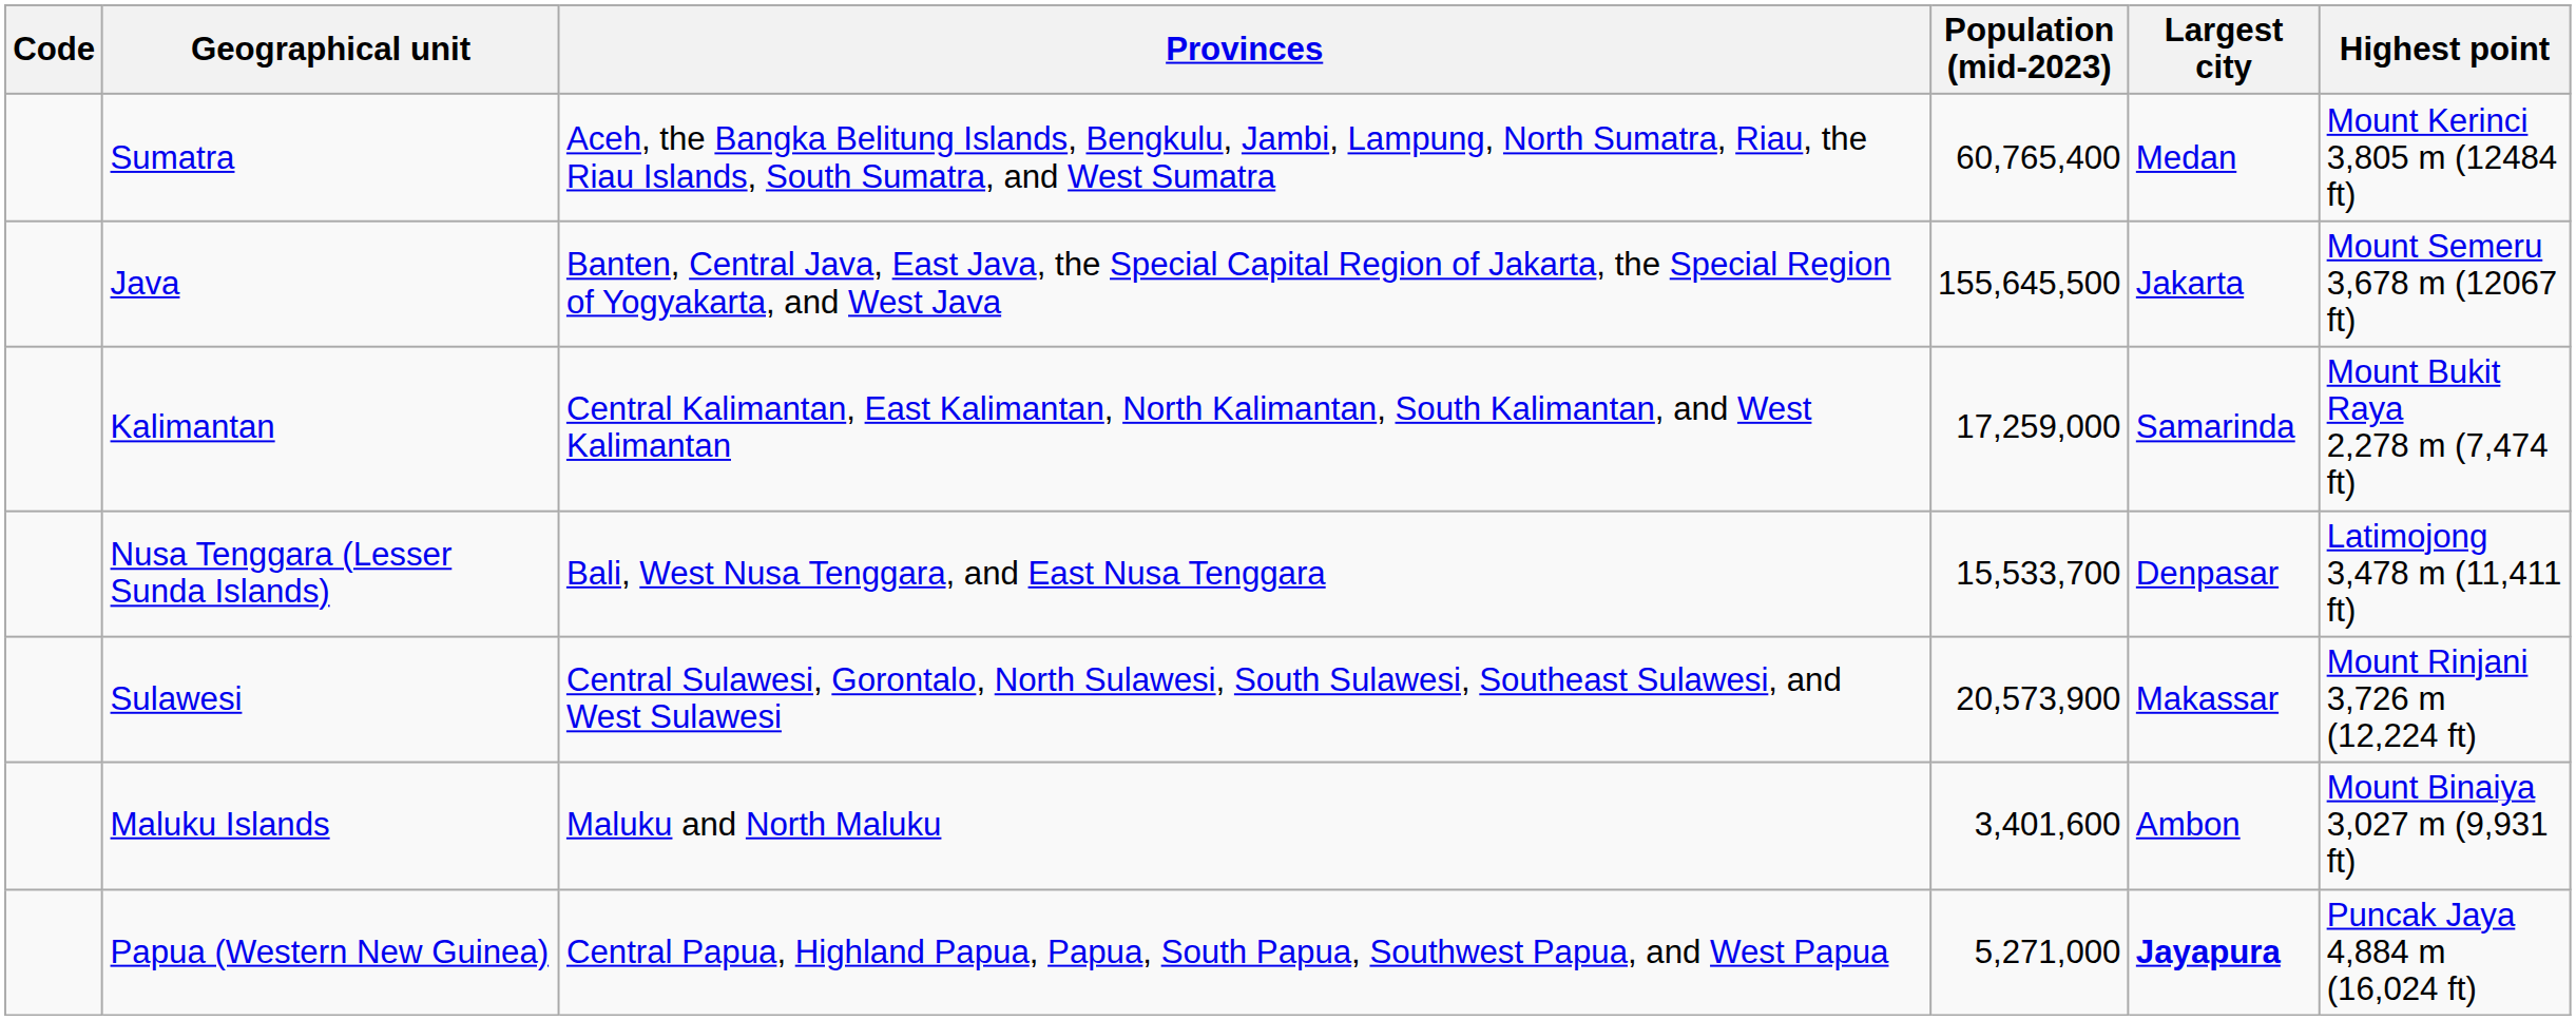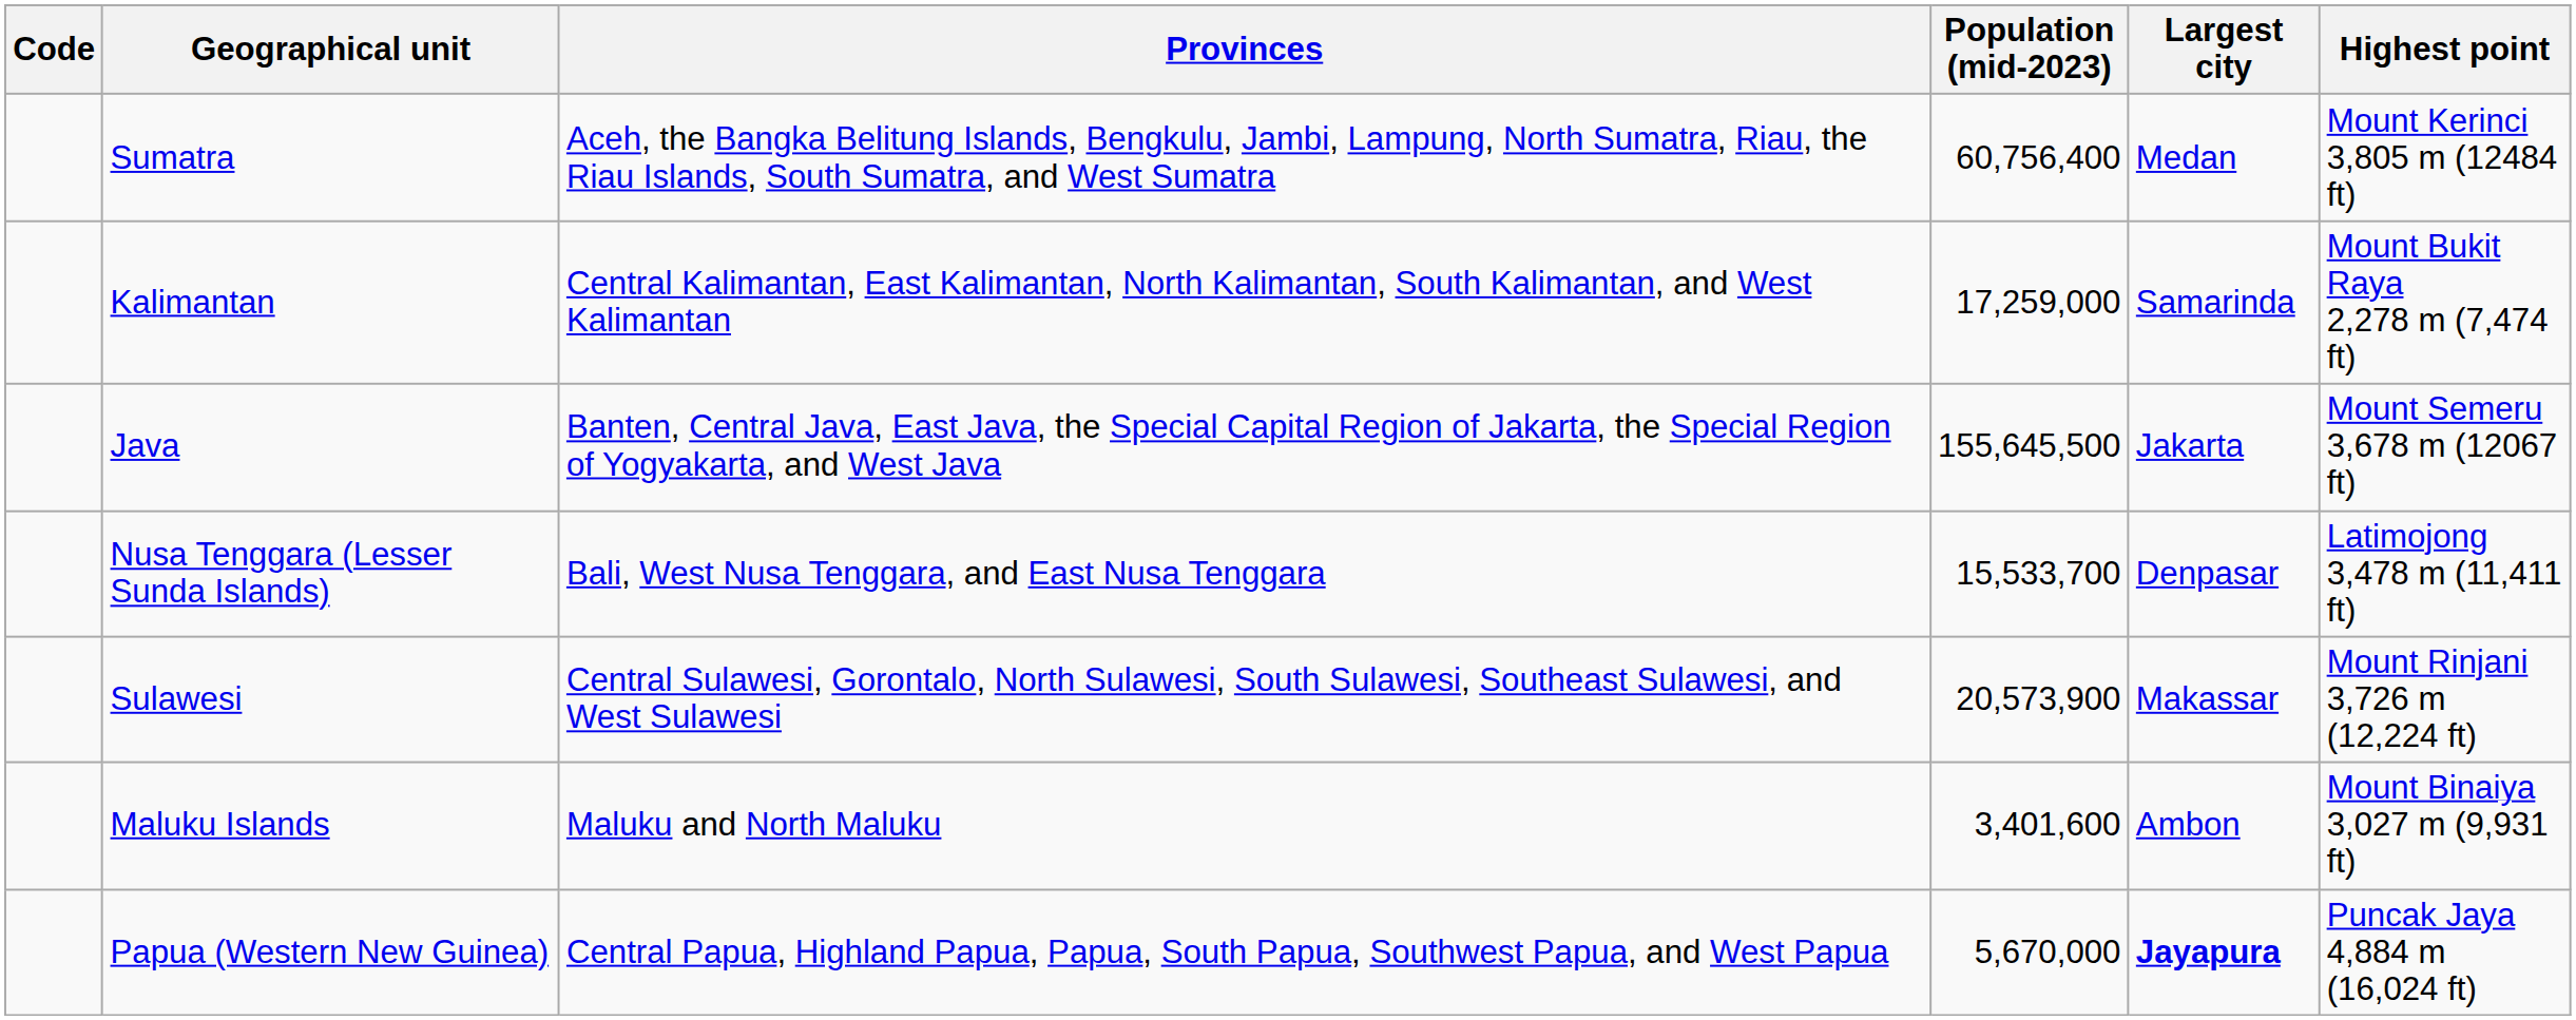 <table class="sortable wikitable">
 <tr>
 <th>Code</th>
 <th>Geographical unit</th>
 <th><a href='#'>Provinces</a></th>
 <th>Population<br>(mid-2023)</th>
 <th>Largest city</th>
 <th>Highest point</th>
 </tr>
 <tr>
 <td></td>
 <td><a href='#'>Sumatra</a></td>
 <td><a href='#'>Aceh</a>, the <a href='#'>Bangka Belitung Islands</a>, <a href='#'>Bengkulu</a>, <a href='#'>Jambi</a>, <a href='#'>Lampung</a>, <a href='#'>North Sumatra</a>, <a href='#'>Riau</a>, the <a href='#'>Riau Islands</a>, <a href='#'>South Sumatra</a>, and <a href='#'>West Sumatra</a></td>
-<td align="right">60,765,400</td>
+<td align="right">60,756,400</td>
 <td><a href='#'>Medan</a></td>
 <td><a href='#'>Mount Kerinci</a><br>3,805 m (12484 ft)</td>
+</tr>
+<tr>
+<td></td>
+<td><a href='#'>Kalimantan</a></td>
+<td><a href='#'>Central Kalimantan</a>, <a href='#'>East Kalimantan</a>, <a href='#'>North Kalimantan</a>, <a href='#'>South Kalimantan</a>, and <a href='#'>West Kalimantan</a></td>
+<td align="right">17,259,000</td>
+<td><a href='#'>Samarinda</a></td>
+<td><a href='#'>Mount Bukit Raya</a><br>2,278 m (7,474 ft)</td>
 </tr>
 <tr>
 <td></td>
 <td><a href='#'>Java</a></td>
 <td><a href='#'>Banten</a>, <a href='#'>Central Java</a>, <a href='#'>East Java</a>, the <a href='#'>Special Capital Region of Jakarta</a>, the <a href='#'>Special Region of Yogyakarta</a>, and <a href='#'>West Java</a></td>
 <td align="right">155,645,500</td>
 <td><a href='#'>Jakarta</a></td>
 <td><a href='#'>Mount Semeru</a><br>3,678 m (12067 ft)</td>
-</tr>
-<tr>
-<td></td>
-<td><a href='#'>Kalimantan</a></td>
-<td><a href='#'>Central Kalimantan</a>, <a href='#'>East Kalimantan</a>, <a href='#'>North Kalimantan</a>, <a href='#'>South Kalimantan</a>, and <a href='#'>West Kalimantan</a></td>
-<td align="right">17,259,000</td>
-<td><a href='#'>Samarinda</a></td>
-<td><a href='#'>Mount Bukit Raya</a><br>2,278 m (7,474 ft)</td>
 </tr>
 <tr>
 <td></td>
 <td><a href='#'>Nusa Tenggara (Lesser Sunda Islands)</a></td>
 <td><a href='#'>Bali</a>, <a href='#'>West Nusa Tenggara</a>, and <a href='#'>East Nusa Tenggara</a></td>
 <td align="right">15,533,700</td>
 <td><a href='#'>Denpasar</a></td>
 <td><a href='#'>Latimojong</a><br>3,478 m (11,411 ft)</td>
 </tr>
 <tr>
 <td></td>
 <td><a href='#'>Sulawesi</a></td>
 <td><a href='#'>Central Sulawesi</a>, <a href='#'>Gorontalo</a>, <a href='#'>North Sulawesi</a>, <a href='#'>South Sulawesi</a>, <a href='#'>Southeast Sulawesi</a>, and <a href='#'>West Sulawesi</a></td>
 <td align="right">20,573,900</td>
 <td><a href='#'>Makassar</a></td>
 <td><a href='#'>Mount Rinjani</a><br>3,726 m (12,224 ft)</td>
 </tr>
 <tr>
 <td></td>
 <td><a href='#'>Maluku Islands</a></td>
 <td><a href='#'>Maluku</a> and <a href='#'>North Maluku</a></td>
 <td align="right">3,401,600</td>
 <td><a href='#'>Ambon</a></td>
 <td><a href='#'>Mount Binaiya</a><br>3,027 m (9,931 ft)</td>
 </tr>
 <tr>
 <td></td>
 <td><a href='#'>Papua (Western New Guinea)</a></td>
 <td><a href='#'>Central Papua</a>, <a href='#'>Highland Papua</a>, <a href='#'>Papua</a>, <a href='#'>South Papua</a>, <a href='#'>Southwest Papua</a>, and <a href='#'>West Papua</a></td>
-<td align="right">5,271,000</td>
+<td align="right">5,670,000</td>
 <td><strong><a href='#'>Jayapura</a></strong></td>
 <td><a href='#'>Puncak Jaya</a><br>4,884 m (16,024 ft)</td>
 </tr>
 </table>
